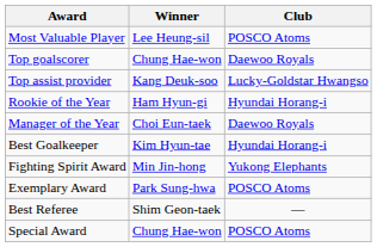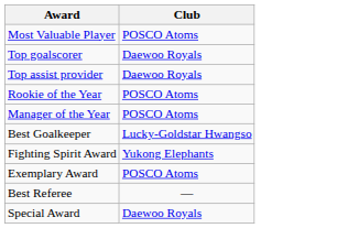 <table class="wikitable">
 <tr>
 <th>Award</th>
-<th>Winner</th>
 <th>Club</th>
 </tr>
 <tr>
 <td><a href='#'>Most Valuable Player</a></td>
-<td> <a href='#'>Lee Heung-sil</a></td>
 <td><a href='#'>POSCO Atoms</a></td>
 </tr>
 <tr>
 <td><a href='#'>Top goalscorer</a></td>
-<td> <a href='#'>Chung Hae-won</a></td>
 <td><a href='#'>Daewoo Royals</a></td>
 </tr>
 <tr>
 <td><a href='#'>Top assist provider</a></td>
-<td> <a href='#'>Kang Deuk-soo</a></td>
+<td><a href='#'>Daewoo Royals</a></td>
+</tr>
+<tr>
+<td><a href='#'>Rookie of the Year</a></td>
+<td><a href='#'>POSCO Atoms</a></td>
+</tr>
+<tr>
+<td><a href='#'>Manager of the Year</a></td>
+<td><a href='#'>POSCO Atoms</a></td>
+</tr>
+<tr>
+<td>Best Goalkeeper</td>
 <td><a href='#'>Lucky-Goldstar Hwangso</a></td>
 </tr>
 <tr>
-<td><a href='#'>Rookie of the Year</a></td>
-<td> <a href='#'>Ham Hyun-gi</a></td>
-<td><a href='#'>Hyundai Horang-i</a></td>
-</tr>
-<tr>
-<td><a href='#'>Manager of the Year</a></td>
-<td> <a href='#'>Choi Eun-taek</a></td>
-<td><a href='#'>Daewoo Royals</a></td>
-</tr>
-<tr>
-<td>Best Goalkeeper</td>
-<td> <a href='#'>Kim Hyun-tae</a></td>
-<td><a href='#'>Hyundai Horang-i</a></td>
-</tr>
-<tr>
 <td>Fighting Spirit Award</td>
-<td> <a href='#'>Min Jin-hong</a></td>
 <td><a href='#'>Yukong Elephants</a></td>
 </tr>
 <tr>
 <td>Exemplary Award</td>
-<td> <a href='#'>Park Sung-hwa</a></td>
 <td><a href='#'>POSCO Atoms</a></td>
 </tr>
 <tr>
 <td>Best Referee</td>
-<td> Shim Geon-taek</td>
 <td align="center">—</td>
 </tr>
 <tr>
 <td>Special Award</td>
-<td> <a href='#'>Chung Hae-won</a></td>
-<td><a href='#'>POSCO Atoms</a></td>
+<td><a href='#'>Daewoo Royals</a></td>
 </tr>
 </table>
